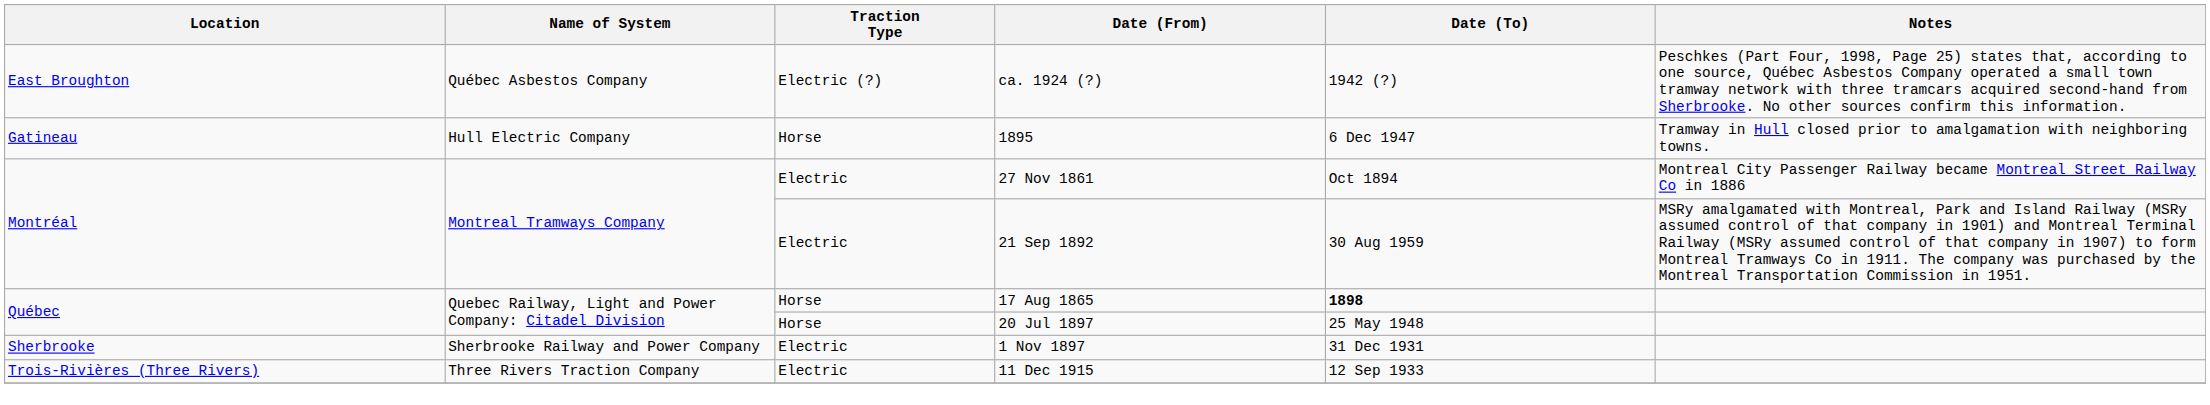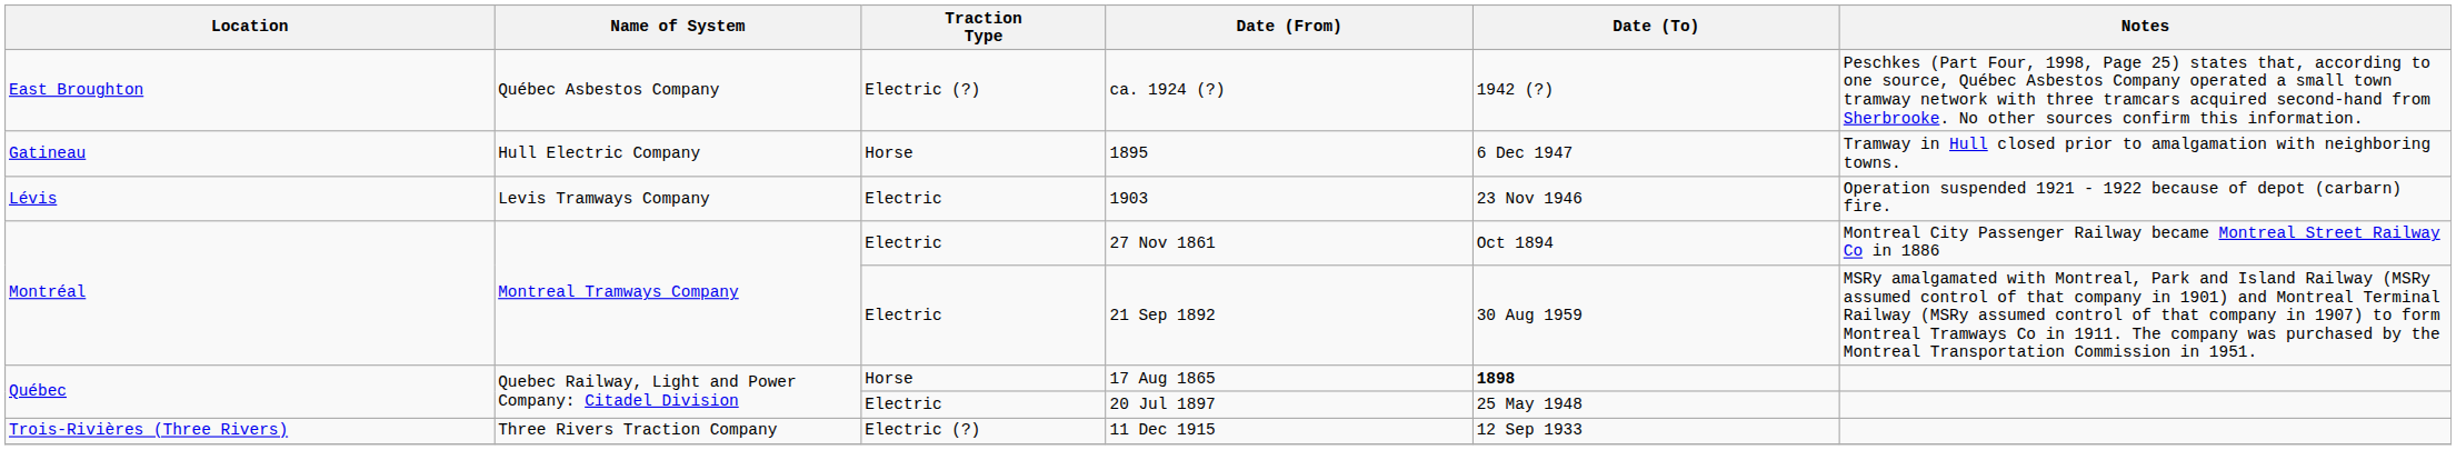 <table class="wikitable" width=100%>
 <tr>
 <th width="20%">Location</th>
 <th width="15%">Name of System</th>
 <th width=10%>Traction<br>Type</th>
 <th width=15%>Date (From)</th>
 <th width=15%>Date (To)</th>
 <th width=25%>Notes</th>
 </tr>
 <tr>
 <td><a href='#'>East Broughton</a></td>
 <td>Québec Asbestos Company</td>
 <td>Electric (?)</td>
 <td>ca. 1924 (?)</td>
 <td>1942 (?)</td>
 <td>Peschkes (Part Four, 1998, Page 25) states that, according to one source, Québec Asbestos Company operated a small town tramway network with three tramcars acquired second-hand from <a href='#'>Sherbrooke</a>. No other sources confirm this information.</td>
 </tr>
 <tr>
 <td><a href='#'>Gatineau</a></td>
 <td>Hull Electric Company</td>
 <td>Horse</td>
 <td>1895</td>
 <td>6 Dec 1947</td>
 <td>Tramway in <a href='#'>Hull</a> closed prior to amalgamation with neighboring towns.</td>
 </tr>
 <tr>
+<td><a href='#'>Lévis</a></td>
+<td>Levis Tramways Company</td>
+<td>Electric</td>
+<td>1903</td>
+<td>23 Nov 1946</td>
+<td>Operation suspended 1921 - 1922 because of depot (carbarn) fire.</td>
+</tr>
+<tr>
 <td rowspan="2"><a href='#'>Montréal</a></td>
 <td rowspan="2"><a href='#'>Montreal Tramways Company</a></td>
 <td>Electric</td>
 <td>27 Nov 1861</td>
 <td>Oct 1894</td>
 <td>Montreal City Passenger Railway became <a href='#'>Montreal Street Railway Co</a> in 1886</td>
 </tr>
 <tr>
 <td>Electric</td>
 <td>21 Sep 1892</td>
 <td>30 Aug 1959</td>
 <td>MSRy amalgamated with Montreal, Park and Island Railway (MSRy assumed control of that company in 1901) and Montreal Terminal Railway (MSRy assumed control of that company in 1907) to form Montreal Tramways Co in 1911.  The company was purchased by the Montreal Transportation Commission in 1951.</td>
 </tr>
 <tr>
 <td rowspan="2"><a href='#'>Québec</a></td>
 <td rowspan="2">Quebec Railway, Light and Power Company: <a href='#'>Citadel Division</a></td>
 <td>Horse</td>
 <td>17 Aug 1865</td>
 <td><strong>1898</strong></td>
 <td> </td>
 </tr>
 <tr>
-<td>Horse</td>
+<td>Electric</td>
 <td>20 Jul 1897</td>
 <td>25 May 1948</td>
 <td> </td>
 </tr>
 <tr>
-<td><a href='#'>Sherbrooke</a></td>
-<td>Sherbrooke Railway and Power Company</td>
-<td>Electric</td>
-<td>1 Nov 1897</td>
-<td>31 Dec 1931</td>
-<td> </td>
-</tr>
-<tr>
 <td><a href='#'>Trois-Rivières (Three Rivers)</a></td>
 <td>Three Rivers Traction Company</td>
-<td>Electric</td>
+<td>Electric (?)</td>
 <td>11 Dec 1915</td>
 <td>12 Sep 1933</td>
 <td> </td>
 </tr>
 <tr>
 </tr>
 </table>
